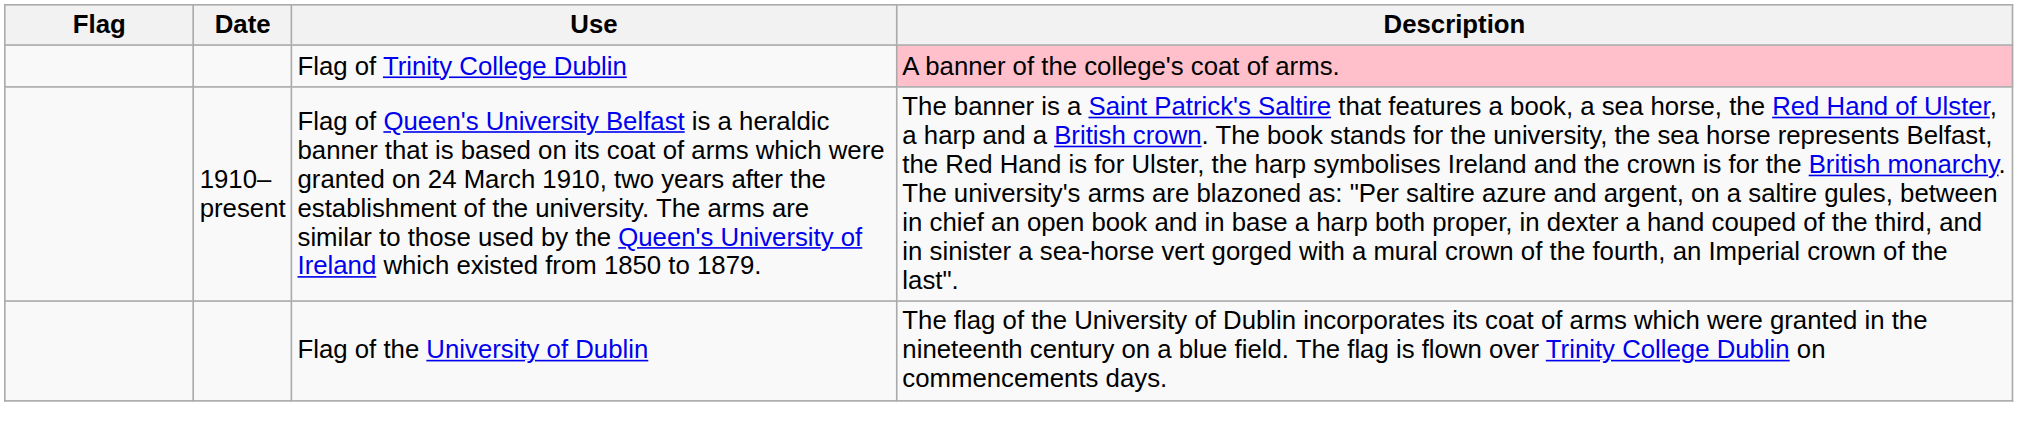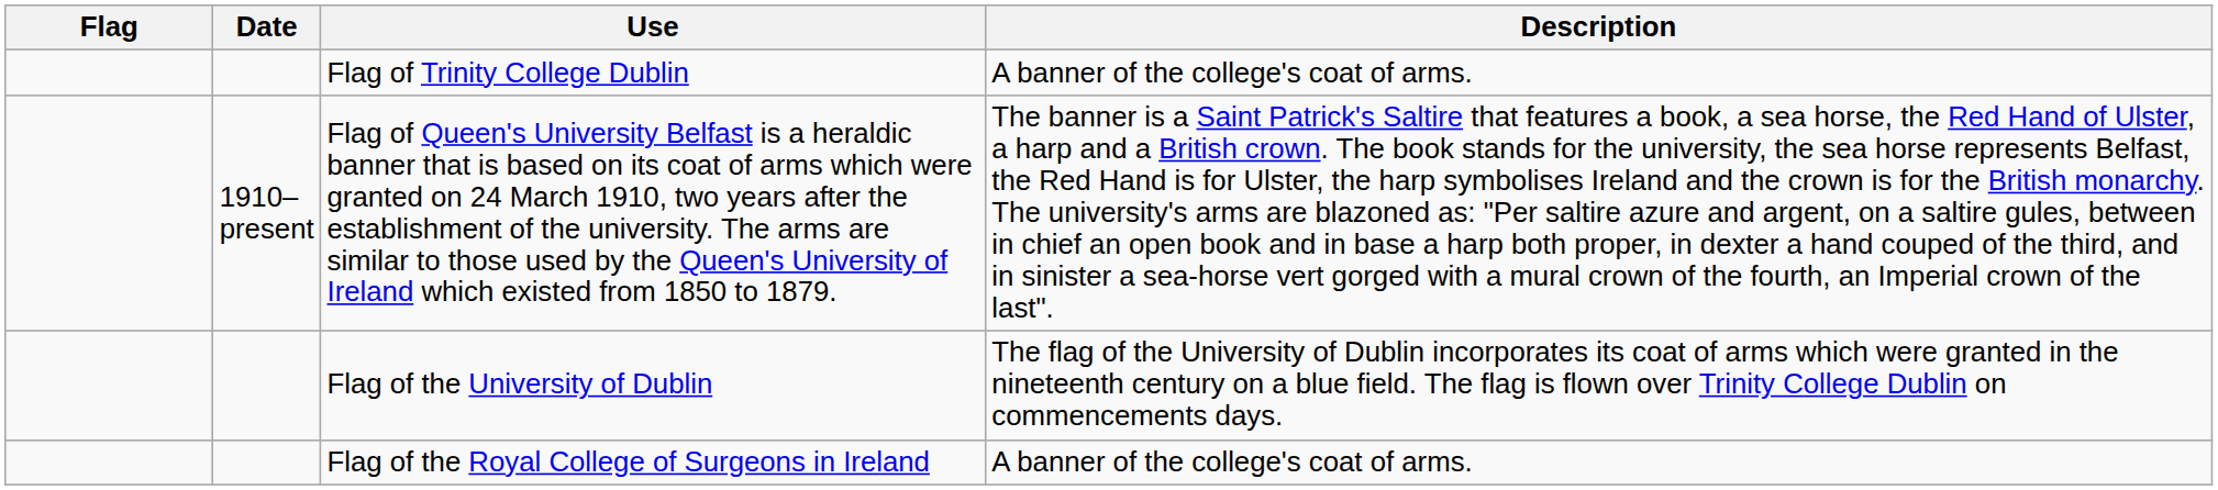 <table class="wikitable">
 <tr>
 <th width=110>Flag</th>
 <th width=30>Date</th>
 <th>Use</th>
 <th>Description</th>
 </tr>
 <tr>
 <td></td>
 <td></td>
 <td>Flag of <a href='#'>Trinity College Dublin</a></td>
-<td style="background: pink;">A banner of the college's coat of arms.</td>
+<td>A banner of the college's coat of arms.</td>
 </tr>
 <tr>
 <td></td>
 <td>1910–present</td>
 <td>Flag of <a href='#'>Queen's University Belfast</a> is a heraldic banner that is based on its coat of arms which were granted on 24 March 1910, two years after the establishment of the university. The arms are similar to those used by the <a href='#'>Queen's University of Ireland</a> which existed from 1850 to 1879.</td>
 <td>The banner is a <a href='#'>Saint Patrick's Saltire</a> that features a book, a sea horse, the <a href='#'>Red Hand of Ulster</a>, a harp and a <a href='#'>British crown</a>. The book stands for the university, the sea horse represents Belfast, the Red Hand is for Ulster, the harp symbolises Ireland and the crown is for the <a href='#'>British monarchy</a>. The university's arms are blazoned as: "Per saltire azure and argent, on a saltire gules, between in chief an open book and in base a harp both proper, in dexter a hand couped of the third, and in sinister a sea-horse vert gorged with a mural crown of the fourth, an Imperial crown of the last".</td>
 </tr>
 <tr>
 <td></td>
 <td></td>
 <td>Flag of the <a href='#'>University of Dublin</a></td>
 <td>The flag of the University of Dublin incorporates its coat of arms which were granted in the nineteenth century on a blue field. The flag is flown over <a href='#'>Trinity College Dublin</a> on commencements days.</td>
 </tr>
+<tr>
+<td></td>
+<td></td>
+<td>Flag of the <a href='#'>Royal College of Surgeons in Ireland</a></td>
+<td>A banner of the college's coat of arms.</td>
+</tr>
 </table>
